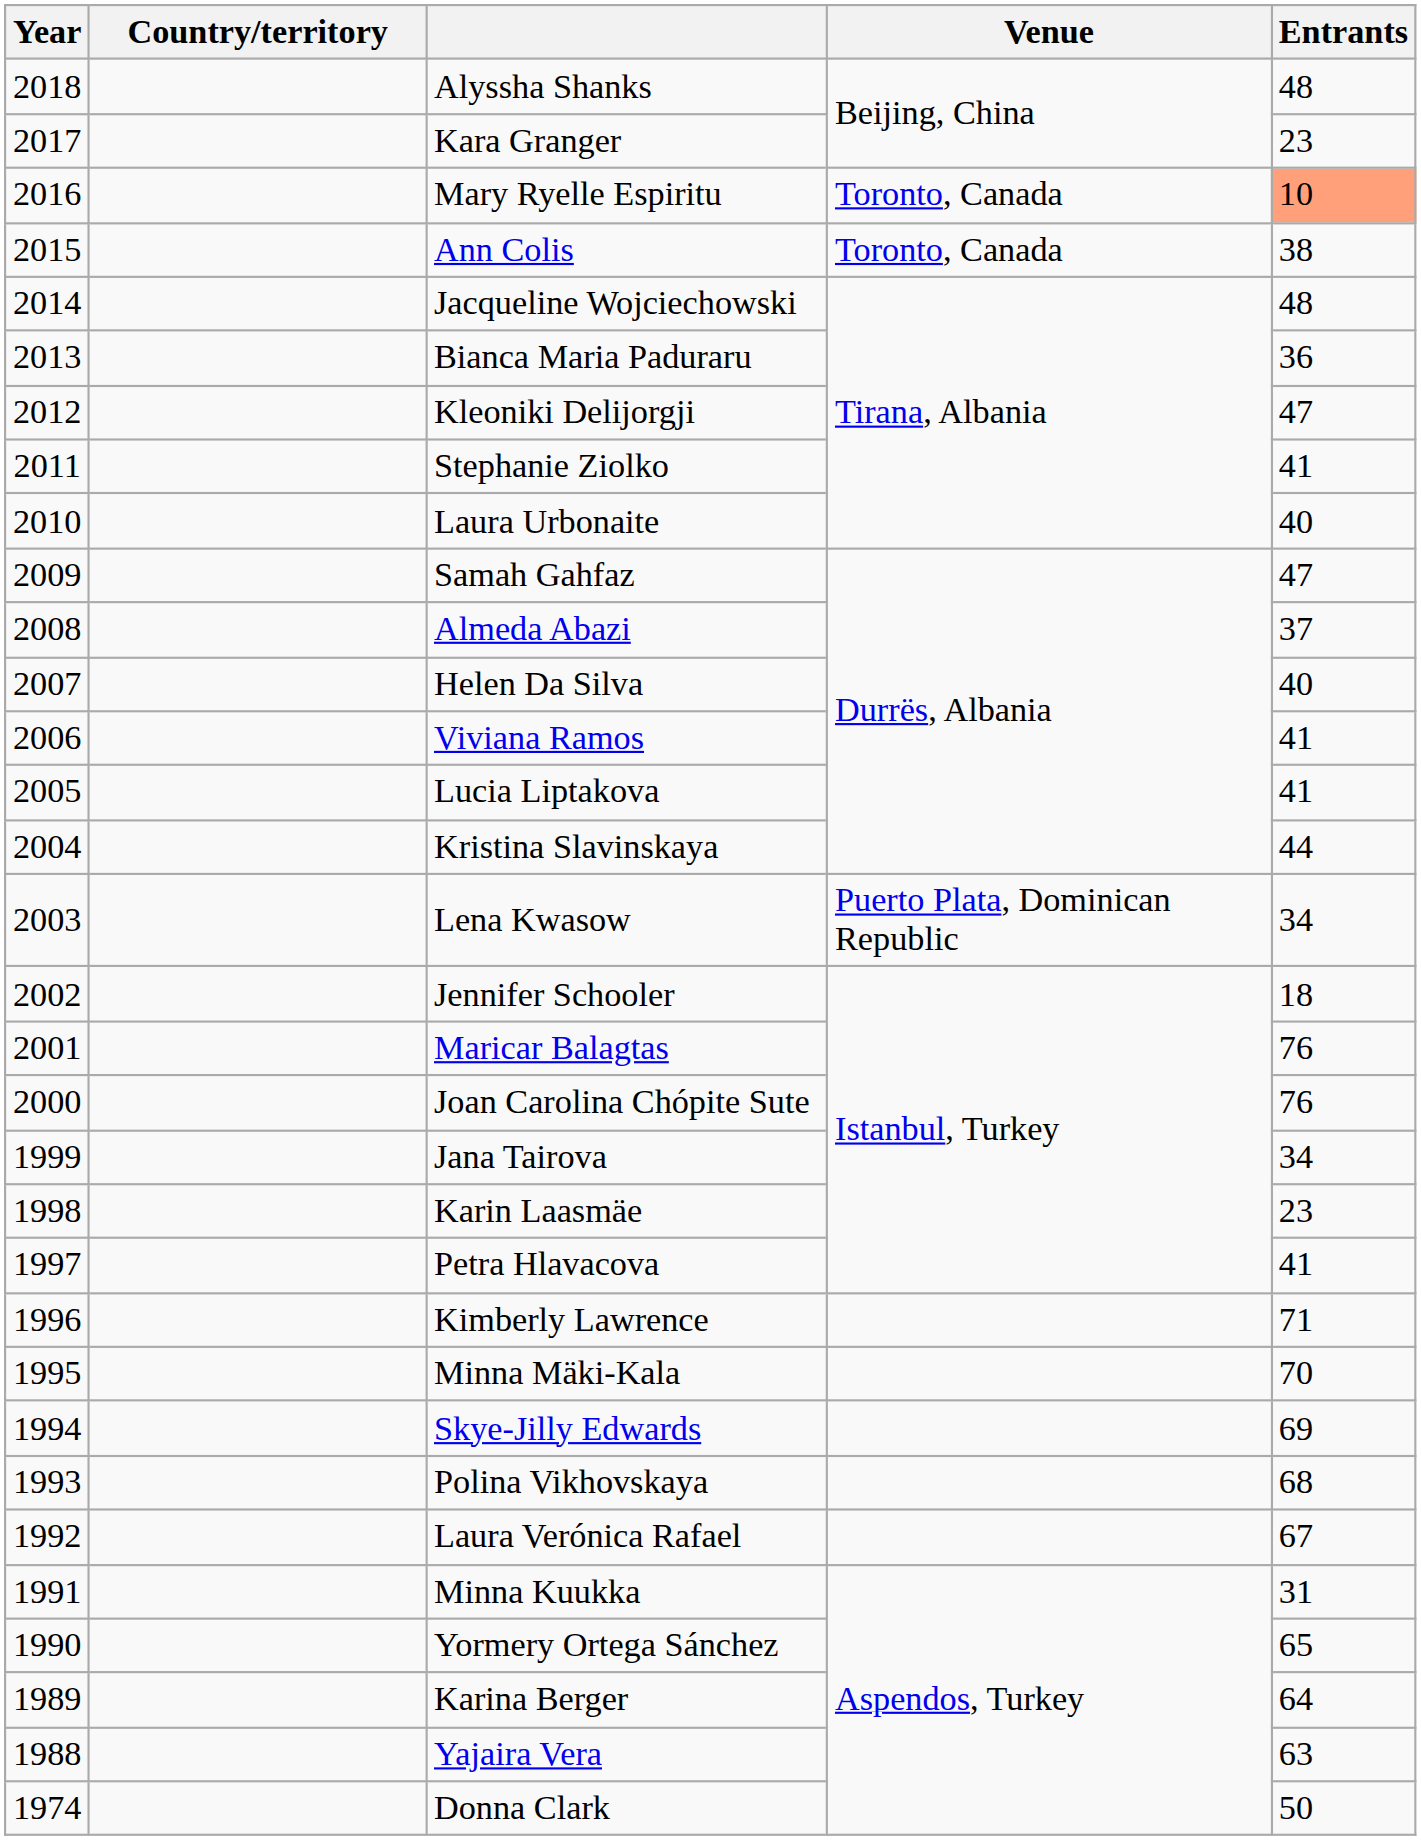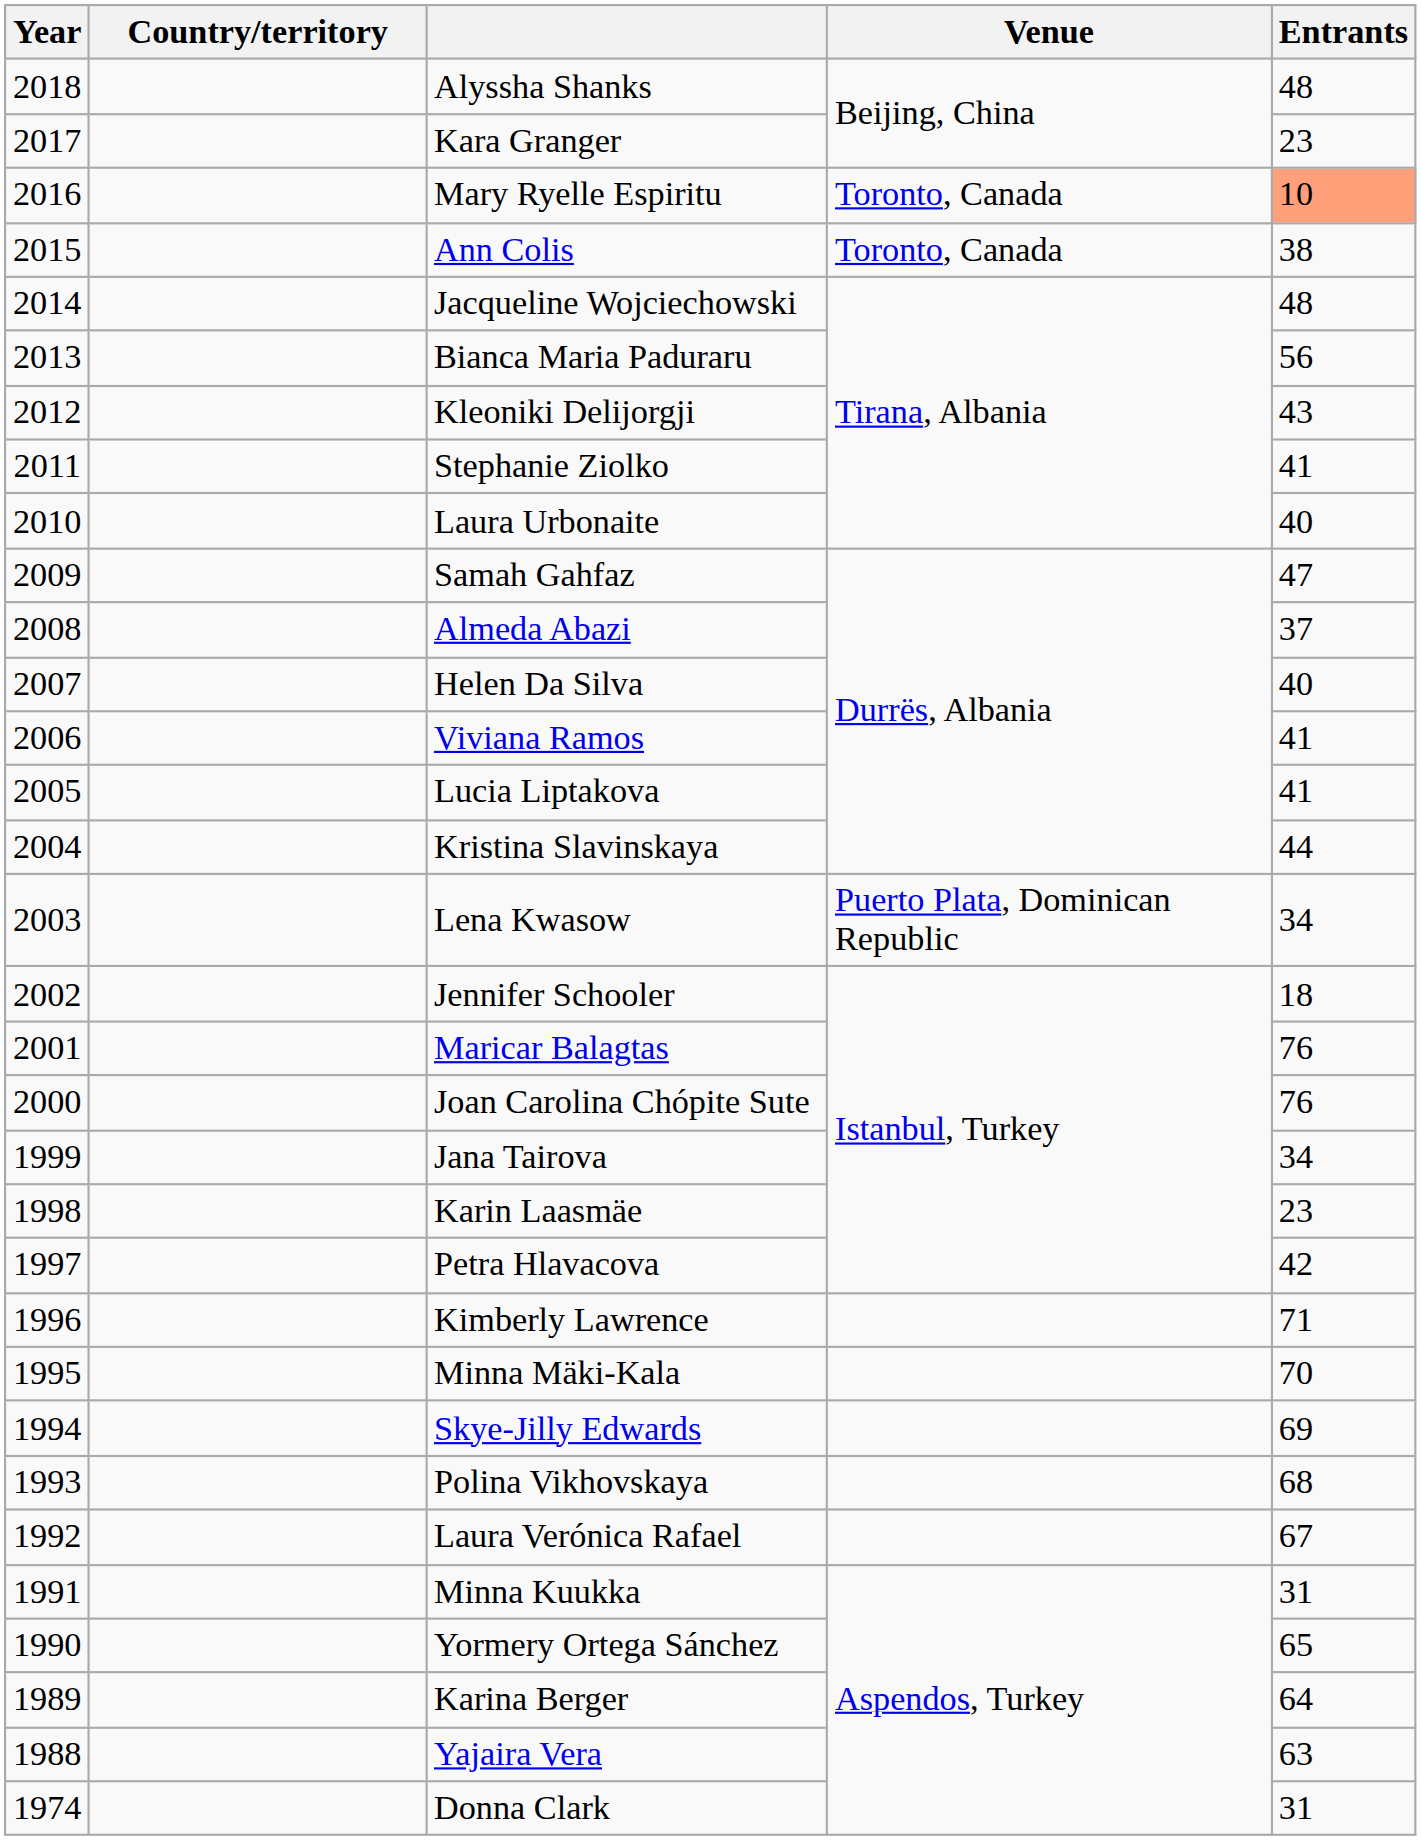 <table class="wikitable" style="text-align:;">
 <tr bgcolor="efefef">
 <th>Year</th>
 <th width="150">Country/territory</th>
 <th width="180"></th>
 <th width="200">Venue</th>
 <th width="50">Entrants</th>
 </tr>
 <tr>
 <td style="text-align: center;">2018</td>
 <td></td>
 <td>Alyssha Shanks</td>
 <td rowspan="2">Beijing, China</td>
 <td>48</td>
 </tr>
 <tr>
 <td style="text-align: center;">2017</td>
 <td></td>
 <td>Kara Granger</td>
 <td>23</td>
 </tr>
 <tr>
 <td style="text-align: center;">2016</td>
 <td></td>
 <td>Mary Ryelle Espiritu</td>
 <td><a href='#'>Toronto</a>, Canada</td>
 <td style="background: lightsalmon;">10</td>
 </tr>
 <tr>
 <td style="text-align: center;">2015</td>
 <td></td>
 <td><a href='#'>Ann Colis</a></td>
 <td><a href='#'>Toronto</a>, Canada</td>
 <td>38</td>
 </tr>
 <tr>
 <td style="text-align: center;">2014</td>
 <td></td>
 <td>Jacqueline Wojciechowski</td>
 <td rowspan="5"><a href='#'>Tirana</a>, Albania</td>
 <td>48</td>
 </tr>
 <tr>
 <td style="text-align: center;">2013</td>
 <td></td>
 <td>Bianca Maria Paduraru</td>
-<td>36</td>
+<td>56</td>
 </tr>
 <tr>
 <td style="text-align: center;">2012</td>
 <td></td>
 <td>Kleoniki Delijorgji</td>
-<td>47</td>
+<td>43</td>
 </tr>
 <tr>
 <td style="text-align: center;">2011</td>
 <td></td>
 <td>Stephanie Ziolko</td>
 <td>41</td>
 </tr>
 <tr>
 <td style="text-align: center;">2010</td>
 <td></td>
 <td>Laura Urbonaite</td>
 <td>40</td>
 </tr>
 <tr>
 <td style="text-align: center;">2009</td>
 <td></td>
 <td>Samah Gahfaz</td>
 <td rowspan="6"><a href='#'>Durrës</a>, Albania</td>
 <td>47</td>
 </tr>
 <tr>
 <td style="text-align: center;">2008</td>
 <td></td>
 <td><a href='#'>Almeda Abazi</a></td>
 <td>37</td>
 </tr>
 <tr>
 <td style="text-align: center;">2007</td>
 <td></td>
 <td>Helen Da Silva</td>
 <td>40</td>
 </tr>
 <tr>
 <td style="text-align: center;">2006</td>
 <td></td>
 <td><a href='#'>Viviana Ramos</a></td>
 <td>41</td>
 </tr>
 <tr>
 <td style="text-align: center;">2005</td>
 <td></td>
 <td>Lucia Liptakova</td>
 <td>41</td>
 </tr>
 <tr>
 <td style="text-align: center;">2004</td>
 <td></td>
 <td>Kristina Slavinskaya</td>
 <td>44</td>
 </tr>
 <tr>
 <td style="text-align: center;">2003</td>
 <td></td>
 <td>Lena Kwasow</td>
 <td><a href='#'>Puerto Plata</a>, Dominican Republic</td>
 <td>34</td>
 </tr>
 <tr>
 <td style="text-align: center;">2002</td>
 <td></td>
 <td>Jennifer Schooler</td>
 <td rowspan="6"><a href='#'>Istanbul</a>, Turkey</td>
 <td>18</td>
 </tr>
 <tr>
 <td style="text-align: center;">2001</td>
 <td></td>
 <td><a href='#'>Maricar Balagtas</a></td>
 <td>76</td>
 </tr>
 <tr>
 <td style="text-align: center;">2000</td>
 <td></td>
 <td>Joan Carolina Chópite Sute</td>
 <td>76</td>
 </tr>
 <tr>
 <td style="text-align: center;">1999</td>
 <td></td>
 <td>Jana Tairova</td>
 <td>34</td>
 </tr>
 <tr>
 <td>1998</td>
 <td></td>
 <td>Karin Laasmäe</td>
 <td>23</td>
 </tr>
 <tr>
 <td style="text-align: center;">1997</td>
 <td></td>
 <td>Petra Hlavacova</td>
-<td>41</td>
+<td>42</td>
 </tr>
 <tr>
 <td>1996</td>
 <td></td>
 <td>Kimberly Lawrence</td>
 <td></td>
 <td>71</td>
 </tr>
 <tr>
 <td>1995</td>
 <td></td>
 <td>Minna Mäki-Kala</td>
 <td></td>
 <td>70</td>
 </tr>
 <tr>
 <td style="text-align: center;">1994</td>
 <td></td>
 <td><a href='#'>Skye-Jilly Edwards</a></td>
 <td></td>
 <td>69</td>
 </tr>
 <tr>
 <td>1993</td>
 <td></td>
 <td>Polina Vikhovskaya</td>
 <td></td>
 <td>68</td>
 </tr>
 <tr>
 <td>1992</td>
 <td></td>
 <td>Laura Verónica Rafael</td>
 <td></td>
 <td>67</td>
 </tr>
 <tr>
 <td style="text-align: center;">1991</td>
 <td></td>
 <td>Minna Kuukka</td>
 <td rowspan="5"><a href='#'>Aspendos</a>, Turkey</td>
 <td>31</td>
 </tr>
 <tr>
 <td>1990</td>
 <td></td>
 <td>Yormery Ortega Sánchez</td>
 <td>65</td>
 </tr>
 <tr>
 <td>1989</td>
 <td></td>
 <td>Karina Berger</td>
 <td>64</td>
 </tr>
 <tr>
 <td>1988</td>
 <td></td>
 <td><a href='#'>Yajaira Vera</a></td>
 <td>63</td>
 </tr>
 <tr>
 <td style="text-align: center;">1974</td>
 <td></td>
 <td>Donna Clark</td>
-<td>50</td>
+<td>31</td>
 </tr>
 </table>
